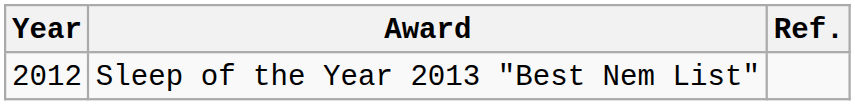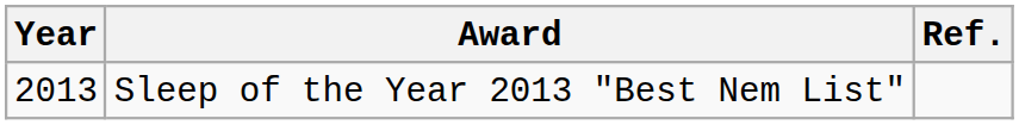 <table class="wikitable">
 <tr>
 <th>Year</th>
 <th>Award</th>
 <th>Ref.</th>
 </tr>
 <tr>
-<td>2012</td>
+<td>2013</td>
 <td>Sleep of the Year 2013 "Best Nem List"</td>
 <td></td>
 </tr>
 </table>
